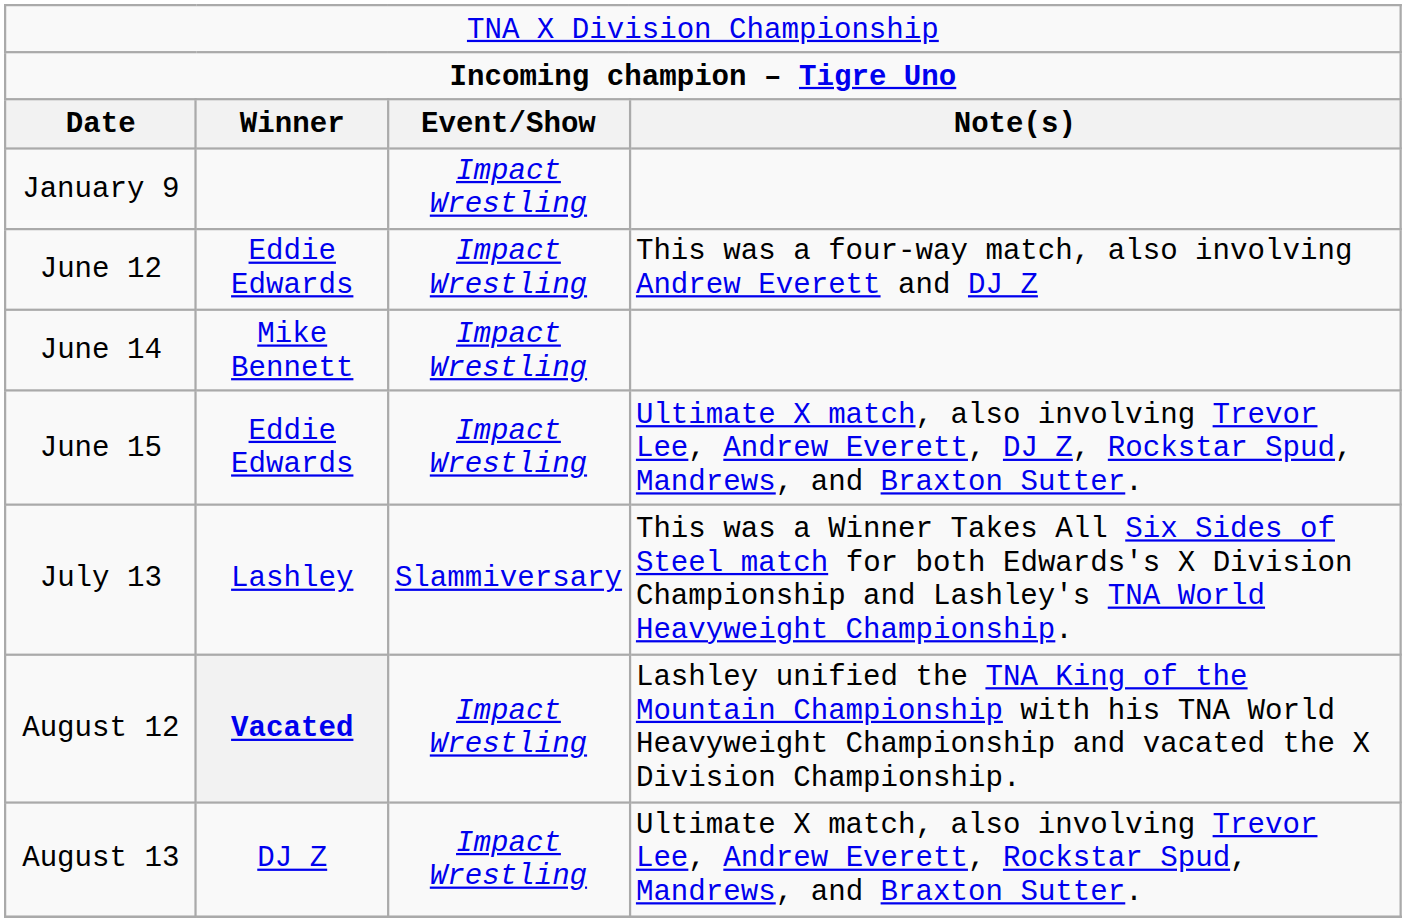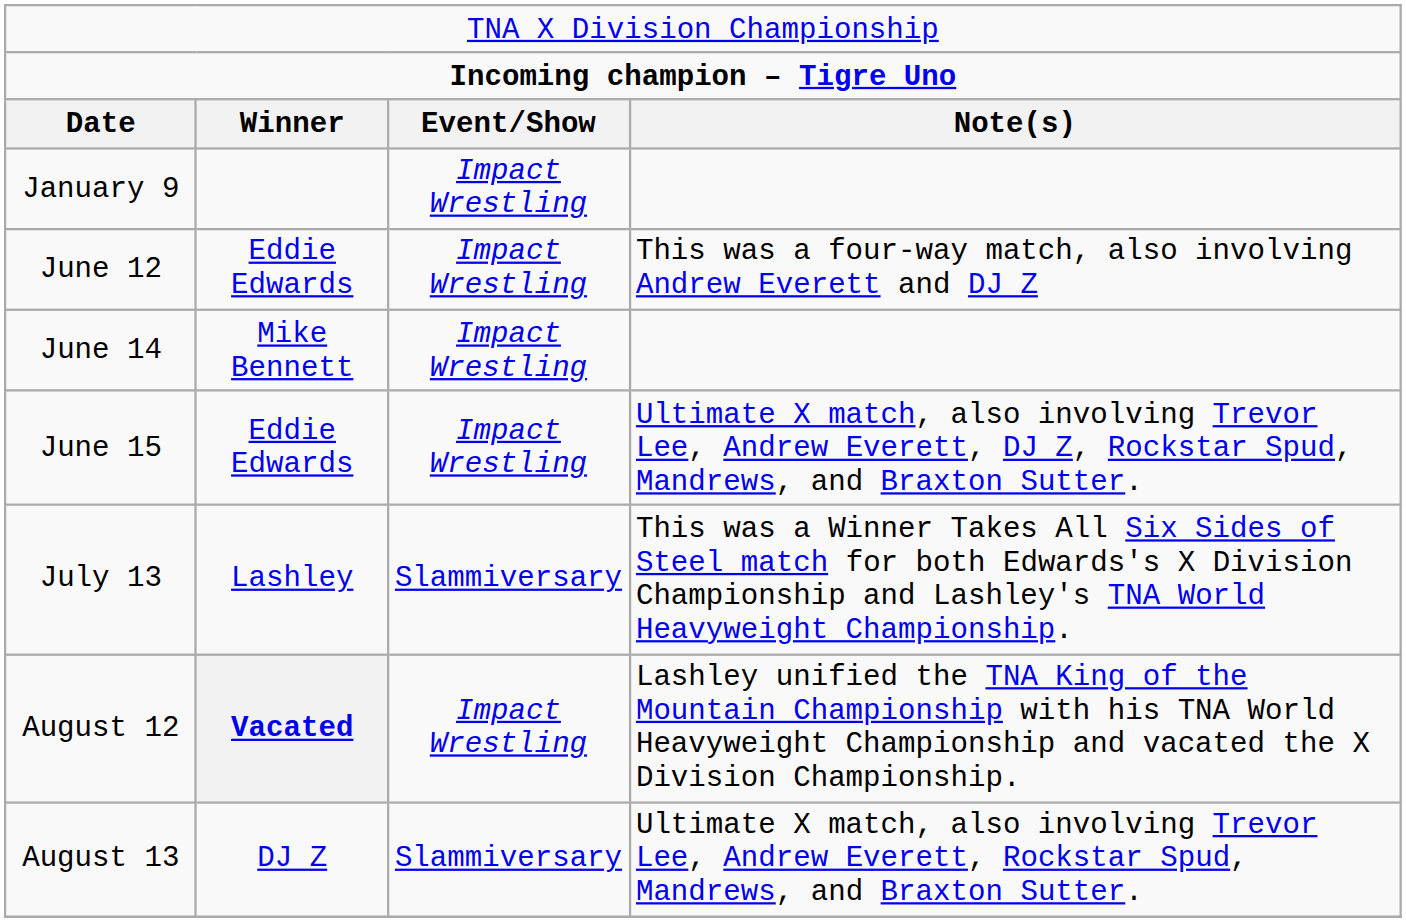 <table class="wikitable" style="text-align:center; width:100%;">
 <tr>
 <td colspan="5"><a href='#'>TNA X Division Championship</a></td>
 </tr>
 <tr>
 <td colspan="5"><strong>Incoming champion – <a href='#'>Tigre Uno</a></strong></td>
 </tr>
 <tr>
 <th width=14%>Date</th>
 <th width=14%>Winner</th>
 <th width=14%>Event/Show</th>
 <th width=58%>Note(s)</th>
 </tr>
 <tr>
 <td>January 9<br></td>
 <td></td>
 <td><em><a href='#'>Impact Wrestling</a></em></td>
 <td></td>
 </tr>
 <tr>
 <td>June 12</td>
 <td><a href='#'>Eddie Edwards</a></td>
 <td><em><a href='#'>Impact Wrestling</a></em></td>
 <td align=left>This was a four-way match, also involving <a href='#'>Andrew Everett</a> and <a href='#'>DJ Z</a></td>
 </tr>
 <tr>
 <td>June 14<br></td>
 <td><a href='#'>Mike Bennett</a></td>
 <td><em><a href='#'>Impact Wrestling</a></em></td>
 <td></td>
 </tr>
 <tr>
 <td>June 15<br></td>
 <td><a href='#'>Eddie Edwards</a></td>
 <td><em><a href='#'>Impact Wrestling</a></em></td>
 <td align=left><a href='#'>Ultimate X match</a>, also involving <a href='#'>Trevor Lee</a>, <a href='#'>Andrew Everett</a>, <a href='#'>DJ Z</a>, <a href='#'>Rockstar Spud</a>, <a href='#'>Mandrews</a>, and <a href='#'>Braxton Sutter</a>.</td>
 </tr>
 <tr>
 <td>July 13<br></td>
 <td><a href='#'>Lashley</a></td>
 <td><a href='#'>Slammiversary</a></td>
 <td align=left>This was a Winner Takes All <a href='#'>Six Sides of Steel match</a> for both Edwards's X Division Championship and Lashley's <a href='#'>TNA World Heavyweight Championship</a>.</td>
 </tr>
 <tr>
 <td>August 12<br></td>
 <th><a href='#'>Vacated</a></th>
 <td><em><a href='#'>Impact Wrestling</a></em></td>
 <td align=left>Lashley unified the <a href='#'>TNA King of the Mountain Championship</a> with his TNA World Heavyweight Championship and vacated the X Division Championship.</td>
 </tr>
 <tr>
 <td>August 13<br></td>
 <td><a href='#'>DJ Z</a></td>
-<td><em><a href='#'>Impact Wrestling</a></em></td>
+<td><a href='#'>Slammiversary</a></td>
 <td align=left>Ultimate X match, also involving <a href='#'>Trevor Lee</a>, <a href='#'>Andrew Everett</a>, <a href='#'>Rockstar Spud</a>, <a href='#'>Mandrews</a>, and <a href='#'>Braxton Sutter</a>.</td>
 </tr>
 <tr>
 </tr>
 </table>
